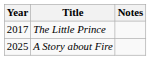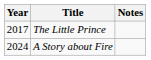 <table class="wikitable sortable">
 <tr>
 <th>Year</th>
 <th>Title</th>
 <th class="unsortable">Notes</th>
 </tr>
 <tr>
 <td>2017</td>
 <td><em>The Little Prince</em></td>
 <td></td>
 </tr>
 <tr>
-<td>2025</td>
+<td>2024</td>
 <td><em>A Story about Fire</em></td>
 <td></td>
 </tr>
 </table>
